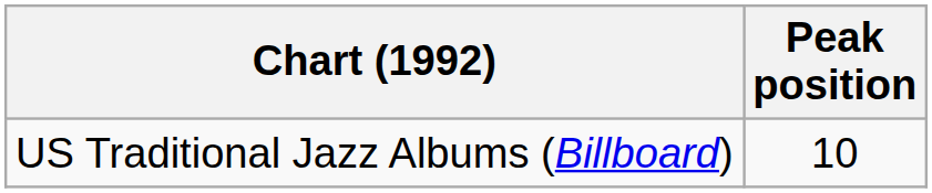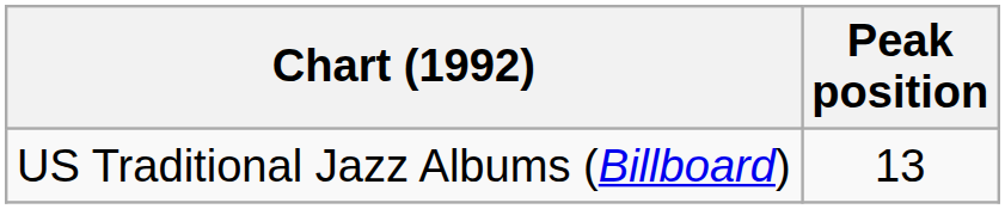 <table class=wikitable>
 <tr>
 <th>Chart (1992)</th>
 <th>Peak<br>position</th>
 </tr>
 <tr>
 <td>US Traditional Jazz Albums (<em><a href='#'>Billboard</a></em>)</td>
-<td align=center>10</td>
+<td align=center>13</td>
 </tr>
 </table>
